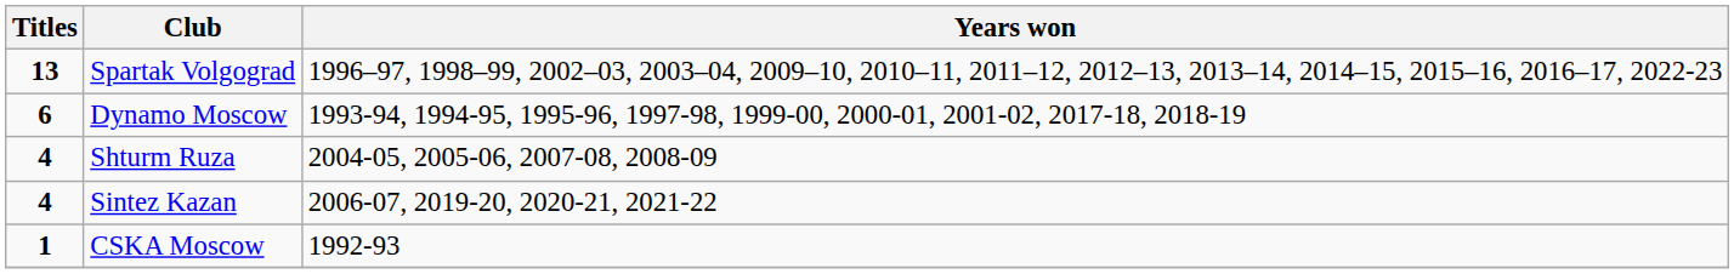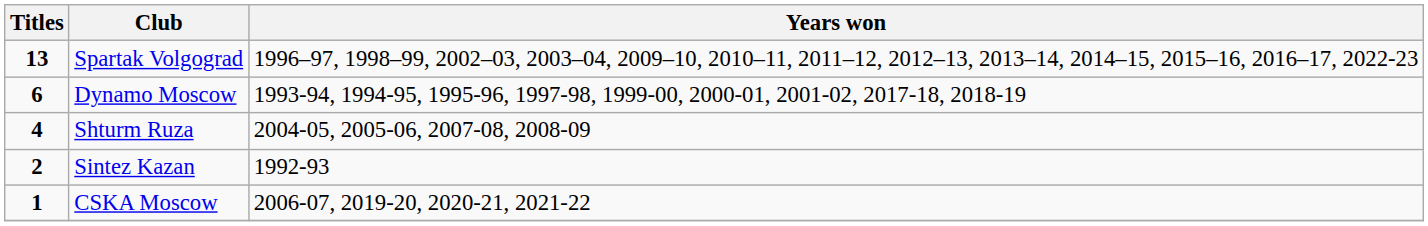 <table class="wikitable plainrowheaders">
 <tr>
 <th scope=col>Titles</th>
 <th scope=col>Club</th>
 <th scope=col>Years won</th>
 </tr>
 <tr>
 <td style=text-align:center;vertical-align:top><strong>13</strong></td>
 <td> <a href='#'>Spartak Volgograd</a></td>
 <td>1996–97, 1998–99, 2002–03, 2003–04, 2009–10, 2010–11, 2011–12, 2012–13, 2013–14, 2014–15, 2015–16, 2016–17, 2022-23</td>
 </tr>
 <tr>
 <td style=text-align:center;vertical-align:top><strong>6</strong></td>
 <td> <a href='#'>Dynamo Moscow</a></td>
 <td>1993-94, 1994-95, 1995-96, 1997-98, 1999-00, 2000-01, 2001-02, 2017-18, 2018-19</td>
 </tr>
 <tr>
 <td style=text-align:center;vertical-align:top><strong>4</strong></td>
 <td> <a href='#'>Shturm Ruza</a></td>
 <td>2004-05, 2005-06, 2007-08, 2008-09</td>
 </tr>
 <tr>
-<td style=text-align:center;vertical-align:top><strong>4</strong></td>
+<td style=text-align:center;vertical-align:top><strong>2</strong></td>
 <td> <a href='#'>Sintez Kazan</a></td>
-<td>2006-07, 2019-20, 2020-21, 2021-22</td>
+<td>1992-93</td>
 </tr>
 <tr>
 <td style=text-align:center;vertical-align:top><strong>1</strong></td>
 <td> <a href='#'>CSKA Moscow</a></td>
-<td>1992-93</td>
+<td>2006-07, 2019-20, 2020-21, 2021-22</td>
 </tr>
 <tr>
 </tr>
 </table>
